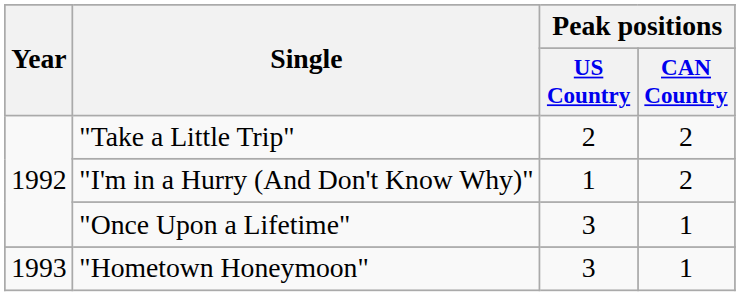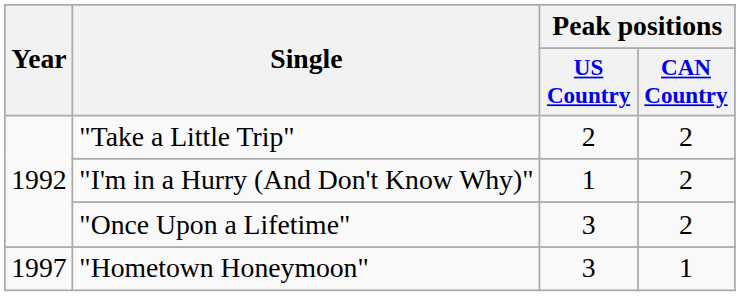 <table class="wikitable" style="text-align:center;">
 <tr>
 <th rowspan="2">Year</th>
 <th rowspan="2">Single</th>
 <th colspan="2">Peak positions</th>
 </tr>
 <tr style="font-size:smaller;">
 <th width="50"><a href='#'>US Country</a></th>
 <th width="50"><a href='#'>CAN Country</a></th>
 </tr>
 <tr>
 <td rowspan="3">1992</td>
 <td align="left">"Take a Little Trip"</td>
 <td>2</td>
 <td>2</td>
 </tr>
 <tr>
 <td align="left">"I'm in a Hurry (And Don't Know Why)"</td>
 <td>1</td>
 <td>2</td>
 </tr>
 <tr>
 <td align="left">"Once Upon a Lifetime"</td>
 <td>3</td>
-<td>1</td>
+<td>2</td>
 </tr>
 <tr>
-<td>1993</td>
+<td>1997</td>
 <td align="left">"Hometown Honeymoon"</td>
 <td>3</td>
 <td>1</td>
 </tr>
 </table>
